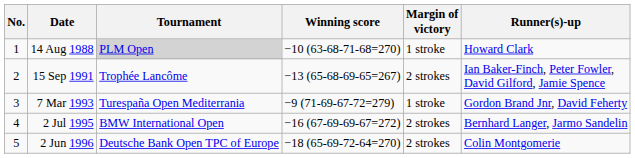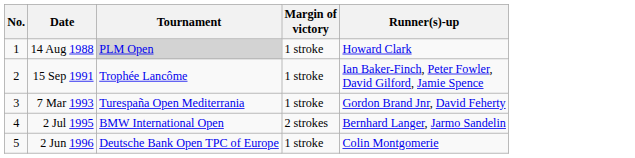 <table class="wikitable" style="font-size:95%;">
 <tr>
 <th>No.</th>
 <th>Date</th>
 <th>Tournament</th>
-<th>Winning score</th>
 <th>Margin of<br>victory</th>
 <th>Runner(s)-up</th>
 </tr>
 <tr>
 <td align=center>1</td>
 <td align=right>14 Aug <a href='#'>1988</a></td>
 <td style="background: lightgrey;"><a href='#'>PLM Open</a></td>
-<td>−10 (63-68-71-68=270)</td>
 <td>1 stroke</td>
 <td> <a href='#'>Howard Clark</a></td>
 </tr>
 <tr>
 <td align=center>2</td>
 <td align=right>15 Sep <a href='#'>1991</a></td>
 <td><a href='#'>Trophée Lancôme</a></td>
-<td>−13 (65-68-69-65=267)</td>
-<td>2 strokes</td>
+<td>1 stroke</td>
 <td> <a href='#'>Ian Baker-Finch</a>,  <a href='#'>Peter Fowler</a>, <br> <a href='#'>David Gilford</a>,  <a href='#'>Jamie Spence</a></td>
 </tr>
 <tr>
 <td align=center>3</td>
 <td align=right>7 Mar <a href='#'>1993</a></td>
 <td><a href='#'>Turespaña Open Mediterrania</a></td>
-<td>−9 (71-69-67-72=279)</td>
 <td>1 stroke</td>
 <td> <a href='#'>Gordon Brand Jnr</a>,  <a href='#'>David Feherty</a></td>
 </tr>
 <tr>
 <td align=center>4</td>
 <td align=right>2 Jul <a href='#'>1995</a></td>
 <td><a href='#'>BMW International Open</a></td>
-<td>−16 (67-69-69-67=272)</td>
 <td>2 strokes</td>
 <td> <a href='#'>Bernhard Langer</a>,  <a href='#'>Jarmo Sandelin</a></td>
 </tr>
 <tr>
 <td align=center>5</td>
 <td align=right>2 Jun <a href='#'>1996</a></td>
 <td><a href='#'>Deutsche Bank Open TPC of Europe</a></td>
-<td>−18 (65-69-72-64=270)</td>
-<td>2 strokes</td>
+<td>1 stroke</td>
 <td> <a href='#'>Colin Montgomerie</a></td>
 </tr>
 </table>
